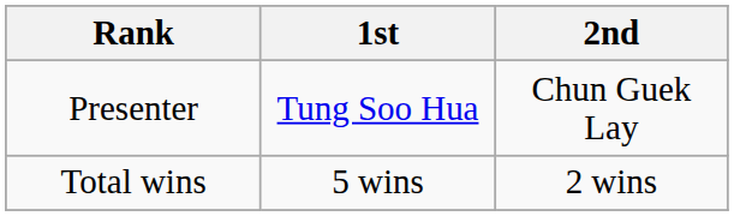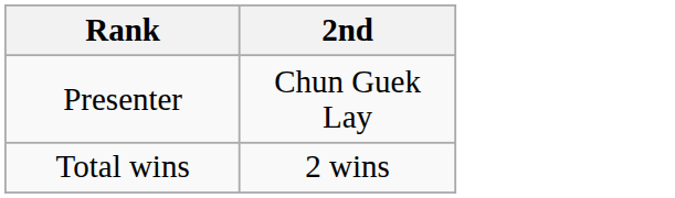 <table class="wikitable" border="1">
 <tr>
 <th width="110">Rank</th>
-<th width="100">1st</th>
 <th width="100">2nd</th>
 </tr>
 <tr align=center>
 <td>Presenter</td>
-<td><a href='#'>Tung Soo Hua</a></td>
 <td>Chun Guek Lay</td>
 </tr>
 <tr align=center>
 <td>Total wins</td>
-<td>5 wins</td>
 <td>2 wins</td>
 </tr>
 </table>
